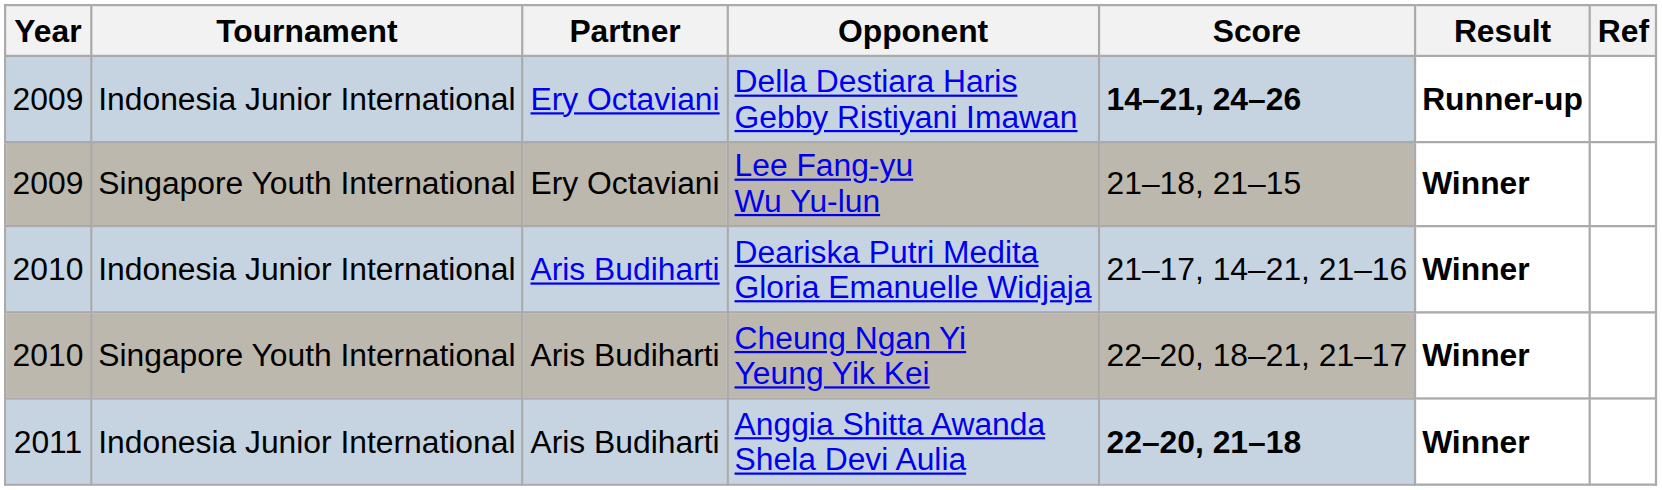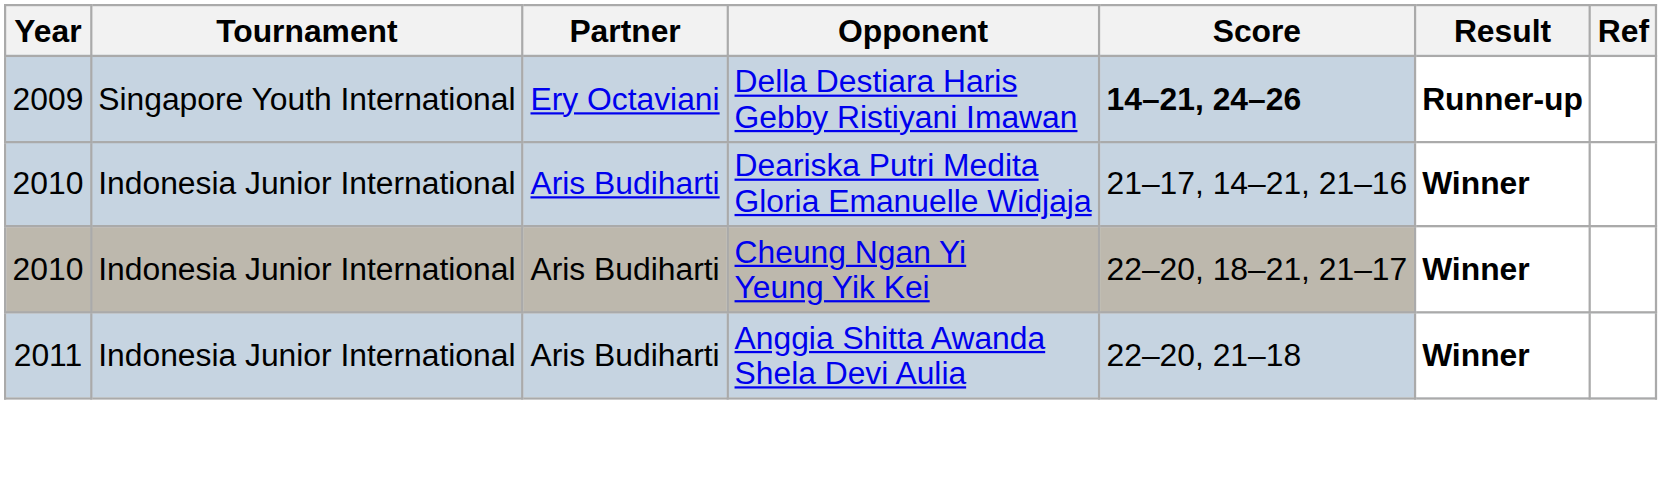 <table class="sortable wikitable" style="font-size: 90%;">
 <tr>
 <th>Year</th>
 <th>Tournament</th>
 <th>Partner</th>
 <th>Opponent</th>
 <th>Score</th>
 <th>Result</th>
 <th>Ref</th>
 </tr>
 <tr style="background:#C6D4E1">
 <td align="center">2009</td>
-<td align="left">Indonesia Junior International</td>
+<td align="left">Singapore Youth International</td>
 <td align="left"> <a href='#'>Ery Octaviani</a></td>
 <td align="left"> <a href='#'>Della Destiara Haris</a> <br>  <a href='#'>Gebby Ristiyani Imawan</a></td>
 <td align="left"><strong>14–21, 24–26</strong></td>
 <td style="text-align:left; background:white"> <strong>Runner-up</strong></td>
-<td style="text-align:center; background:white"></td>
-</tr>
-<tr style="background:#BDB8AD">
-<td align="center">2009</td>
-<td align="left">Singapore Youth International</td>
-<td align="left"> Ery Octaviani</td>
-<td align="left"> <a href='#'>Lee Fang-yu</a> <br>  <a href='#'>Wu Yu-lun</a></td>
-<td align="left">21–18, 21–15</td>
-<td style="text-align:left; background:white"> <strong>Winner</strong></td>
 <td style="text-align:center; background:white"></td>
 </tr>
 <tr style="background:#C6D4E1">
 <td align="center">2010</td>
 <td align="left">Indonesia Junior International</td>
 <td align="left"> <a href='#'>Aris Budiharti</a></td>
 <td align="left"> <a href='#'>Deariska Putri Medita</a> <br>  <a href='#'>Gloria Emanuelle Widjaja</a></td>
 <td align="left">21–17, 14–21, 21–16</td>
 <td style="text-align:left; background:white"> <strong>Winner</strong></td>
 <td style="text-align:center; background:white"></td>
 </tr>
 <tr style="background:#BDB8AD">
 <td align="center">2010</td>
-<td align="left">Singapore Youth International</td>
+<td align="left">Indonesia Junior International</td>
 <td align="left"> Aris Budiharti</td>
 <td align="left"> <a href='#'>Cheung Ngan Yi</a> <br>  <a href='#'>Yeung Yik Kei</a></td>
 <td align="left">22–20, 18–21, 21–17</td>
 <td style="text-align:left; background:white"> <strong>Winner</strong></td>
 <td style="text-align:center; background:white"></td>
 </tr>
 <tr style="background:#C6D4E1">
 <td align="center">2011</td>
 <td align="left">Indonesia Junior International</td>
 <td align="left"> Aris Budiharti</td>
 <td align="left"> <a href='#'>Anggia Shitta Awanda</a> <br>  <a href='#'>Shela Devi Aulia</a></td>
-<td align="left"><strong>22–20, 21–18</strong></td>
+<td align="left">22–20, 21–18</td>
 <td style="text-align:left; background:white"> <strong>Winner</strong></td>
 <td style="text-align:center; background:white"></td>
 </tr>
 </table>
